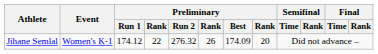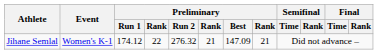 <table class="wikitable" style="font-size:90%">
 <tr>
 <th rowspan="2">Athlete</th>
 <th rowspan="2">Event</th>
 <th colspan="6">Preliminary</th>
 <th colspan="2">Semifinal</th>
 <th colspan="2">Final</th>
 </tr>
 <tr style="font-size:95%">
 <th>Run 1</th>
 <th>Rank</th>
 <th>Run 2</th>
 <th>Rank</th>
 <th>Best</th>
 <th>Rank</th>
 <th>Time</th>
 <th>Rank</th>
 <th>Time</th>
 <th>Rank</th>
 </tr>
 <tr align=center>
 <td align=left><a href='#'>Jihane Semlal</a></td>
 <td align=left><a href='#'>Women's K-1</a></td>
 <td>174.12</td>
 <td>22</td>
 <td>276.32</td>
-<td>26</td>
-<td>174.09</td>
-<td>20</td>
+<td>21</td>
+<td>147.09</td>
+<td>21</td>
 <td colspan=4>Did not advance – </td>
 </tr>
 </table>
